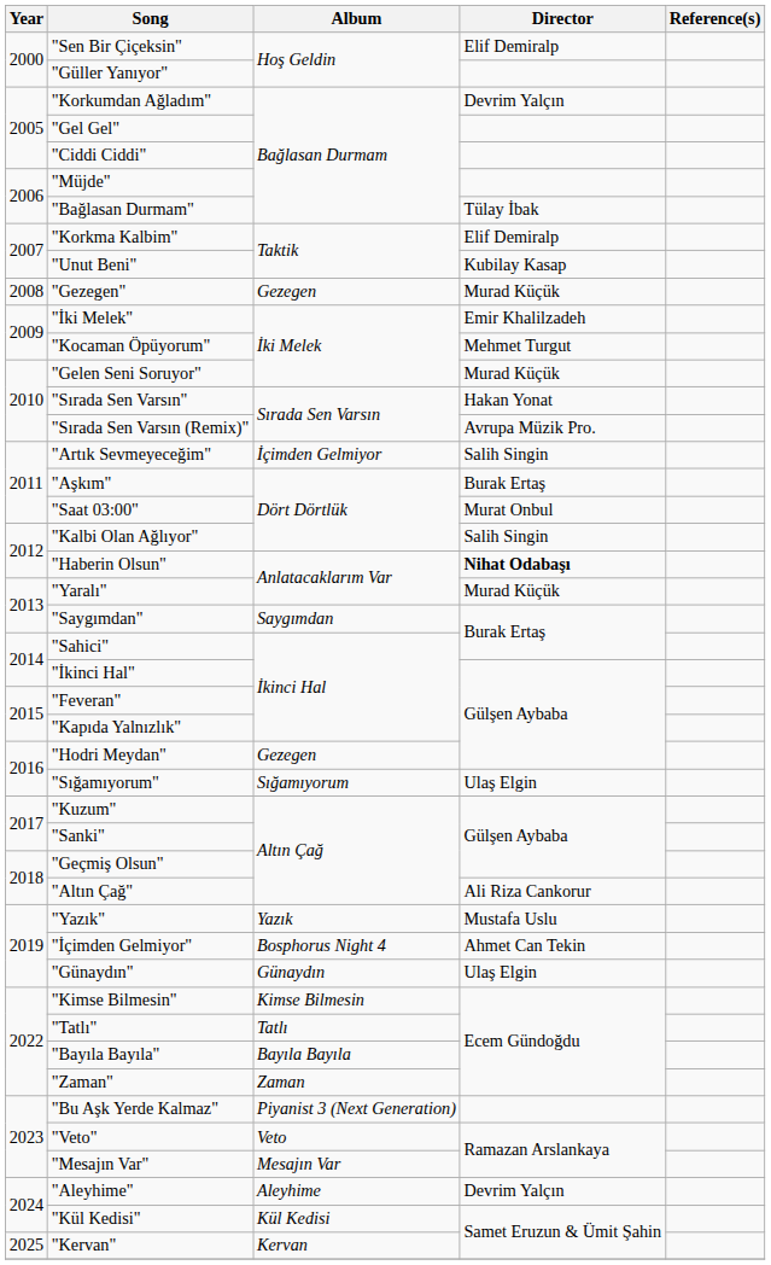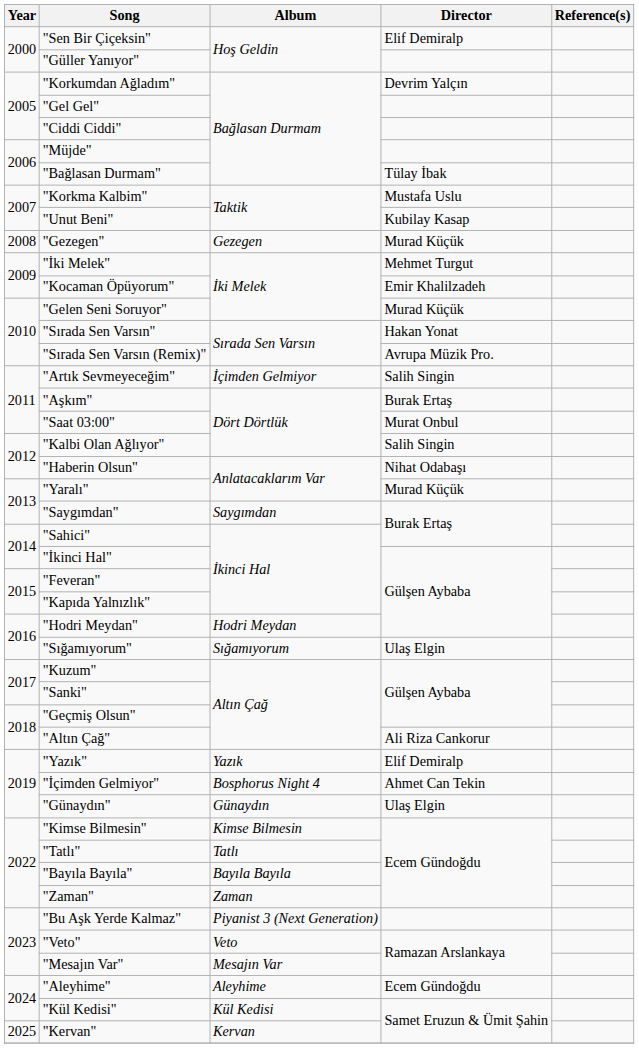 <table class="wikitable">
 <tr>
 <th>Year</th>
 <th>Song</th>
 <th>Album</th>
 <th>Director</th>
 <th>Reference(s)</th>
 </tr>
 <tr>
 <td rowspan="2">2000</td>
 <td>"Sen Bir Çiçeksin"</td>
 <td rowspan="2"><em>Hoş Geldin</em></td>
 <td>Elif Demiralp</td>
 <td></td>
 </tr>
 <tr>
 <td>"Güller Yanıyor"</td>
 <td></td>
 <td></td>
 </tr>
 <tr>
 <td rowspan="3">2005</td>
 <td>"Korkumdan Ağladım"</td>
 <td rowspan="5"><em>Bağlasan Durmam</em></td>
 <td>Devrim Yalçın</td>
 <td></td>
 </tr>
 <tr>
 <td>"Gel Gel"</td>
 <td></td>
 <td></td>
 </tr>
 <tr>
 <td>"Ciddi Ciddi"</td>
 <td></td>
 <td></td>
 </tr>
 <tr>
 <td rowspan="2">2006</td>
 <td>"Müjde"</td>
 <td></td>
 <td></td>
 </tr>
 <tr>
 <td>"Bağlasan Durmam"</td>
 <td>Tülay İbak</td>
 <td></td>
 </tr>
 <tr>
 <td rowspan="2">2007</td>
 <td>"Korkma Kalbim"</td>
 <td rowspan="2"><em>Taktik</em></td>
-<td>Elif Demiralp</td>
+<td>Mustafa Uslu</td>
 <td></td>
 </tr>
 <tr>
 <td>"Unut Beni"</td>
 <td>Kubilay Kasap</td>
 <td></td>
 </tr>
 <tr>
 <td>2008</td>
 <td>"Gezegen"</td>
 <td><em>Gezegen</em></td>
 <td>Murad Küçük</td>
 <td></td>
 </tr>
 <tr>
 <td rowspan="2">2009</td>
 <td>"İki Melek"</td>
 <td rowspan="3"><em>İki Melek</em></td>
-<td>Emir Khalilzadeh</td>
+<td>Mehmet Turgut</td>
 <td></td>
 </tr>
 <tr>
 <td>"Kocaman Öpüyorum"</td>
-<td>Mehmet Turgut</td>
+<td>Emir Khalilzadeh</td>
 <td></td>
 </tr>
 <tr>
 <td rowspan="3">2010</td>
 <td>"Gelen Seni Soruyor"</td>
 <td>Murad Küçük</td>
 <td></td>
 </tr>
 <tr>
 <td>"Sırada Sen Varsın"</td>
 <td rowspan="2"><em>Sırada Sen Varsın</em></td>
 <td>Hakan Yonat</td>
 <td></td>
 </tr>
 <tr>
 <td>"Sırada Sen Varsın (Remix)"</td>
 <td>Avrupa Müzik Pro.</td>
 <td></td>
 </tr>
 <tr>
 <td rowspan="3">2011</td>
 <td>"Artık Sevmeyeceğim"</td>
 <td><em>İçimden Gelmiyor</em></td>
 <td>Salih Singin</td>
 <td></td>
 </tr>
 <tr>
 <td>"Aşkım"</td>
 <td rowspan="3"><em>Dört Dörtlük</em></td>
 <td>Burak Ertaş</td>
 <td></td>
 </tr>
 <tr>
 <td>"Saat 03:00"</td>
 <td>Murat Onbul</td>
 <td></td>
 </tr>
 <tr>
 <td rowspan=2>2012</td>
 <td>"Kalbi Olan Ağlıyor"</td>
 <td>Salih Singin</td>
 <td></td>
 </tr>
 <tr>
 <td>"Haberin Olsun"</td>
 <td rowspan=2><em>Anlatacaklarım Var</em></td>
-<td><strong>Nihat Odabaşı</strong></td>
+<td>Nihat Odabaşı</td>
 <td></td>
 </tr>
 <tr>
 <td rowspan=2>2013</td>
 <td>"Yaralı"</td>
 <td>Murad Küçük</td>
 <td></td>
 </tr>
 <tr>
 <td>"Saygımdan"</td>
 <td><em>Saygımdan</em></td>
 <td rowspan=2>Burak Ertaş</td>
 <td></td>
 </tr>
 <tr>
 <td rowspan=2>2014</td>
 <td>"Sahici"</td>
 <td rowspan="4"><em>İkinci Hal</em></td>
 <td></td>
 </tr>
 <tr>
 <td>"İkinci Hal"</td>
 <td rowspan="4">Gülşen Aybaba</td>
 <td></td>
 </tr>
 <tr>
 <td rowspan=2>2015</td>
 <td>"Feveran"</td>
 <td></td>
 </tr>
 <tr>
 <td>"Kapıda Yalnızlık"</td>
 <td></td>
 </tr>
 <tr>
 <td rowspan=2>2016</td>
 <td>"Hodri Meydan"</td>
-<td><em>Gezegen</em></td>
+<td><em>Hodri Meydan</em></td>
 <td></td>
 </tr>
 <tr>
 <td>"Sığamıyorum"</td>
 <td><em>Sığamıyorum</em></td>
 <td>Ulaş Elgin</td>
 <td></td>
 </tr>
 <tr>
 <td rowspan=2>2017</td>
 <td>"Kuzum"</td>
 <td rowspan=4><em>Altın Çağ</em></td>
 <td rowspan=3>Gülşen Aybaba</td>
 <td></td>
 </tr>
 <tr>
 <td>"Sanki"</td>
 <td></td>
 </tr>
 <tr>
 <td rowspan=2>2018</td>
 <td>"Geçmiş Olsun"</td>
 <td></td>
 </tr>
 <tr>
 <td>"Altın Çağ"</td>
 <td>Ali Riza Cankorur</td>
 <td></td>
 </tr>
 <tr>
 <td rowspan=3>2019</td>
 <td>"Yazık"</td>
 <td><em>Yazık</em></td>
-<td>Mustafa Uslu</td>
+<td>Elif Demiralp</td>
 <td></td>
 </tr>
 <tr>
 <td>"İçimden Gelmiyor"</td>
 <td><em>Bosphorus Night 4</em></td>
 <td>Ahmet Can Tekin</td>
 <td></td>
 </tr>
 <tr>
 <td>"Günaydın"</td>
 <td><em>Günaydın</em></td>
 <td>Ulaş Elgin</td>
 <td></td>
 </tr>
 <tr>
 <td rowspan=4>2022</td>
 <td>"Kimse Bilmesin"</td>
 <td><em>Kimse Bilmesin</em></td>
 <td rowspan=4>Ecem Gündoğdu</td>
 <td></td>
 </tr>
 <tr>
 <td>"Tatlı"</td>
 <td><em>Tatlı</em></td>
 <td></td>
 </tr>
 <tr>
 <td>"Bayıla Bayıla"</td>
 <td><em>Bayıla Bayıla</em></td>
 <td></td>
 </tr>
 <tr>
 <td>"Zaman"</td>
 <td><em>Zaman</em></td>
 <td></td>
 </tr>
 <tr>
 <td rowspan=3>2023</td>
 <td>"Bu Aşk Yerde Kalmaz"</td>
 <td><em>Piyanist 3 (Next Generation)</em></td>
 <td></td>
 <td></td>
 </tr>
 <tr>
 <td>"Veto"</td>
 <td><em>Veto</em></td>
 <td rowspan=2>Ramazan Arslankaya</td>
 <td></td>
 </tr>
 <tr>
 <td>"Mesajın Var"</td>
 <td><em>Mesajın Var</em></td>
 <td></td>
 </tr>
 <tr>
 <td rowspan=2>2024</td>
 <td>"Aleyhime"</td>
 <td><em>Aleyhime</em></td>
-<td>Devrim Yalçın</td>
+<td>Ecem Gündoğdu</td>
 <td></td>
 </tr>
 <tr>
 <td>"Kül Kedisi"</td>
 <td><em>Kül Kedisi</em></td>
 <td rowspan="2">Samet Eruzun & Ümit Şahin</td>
 <td></td>
 </tr>
 <tr>
 <td rowspan=1>2025</td>
 <td>"Kervan"</td>
 <td><em>Kervan</em></td>
 <td></td>
 </tr>
 <tr>
 </tr>
 </table>
